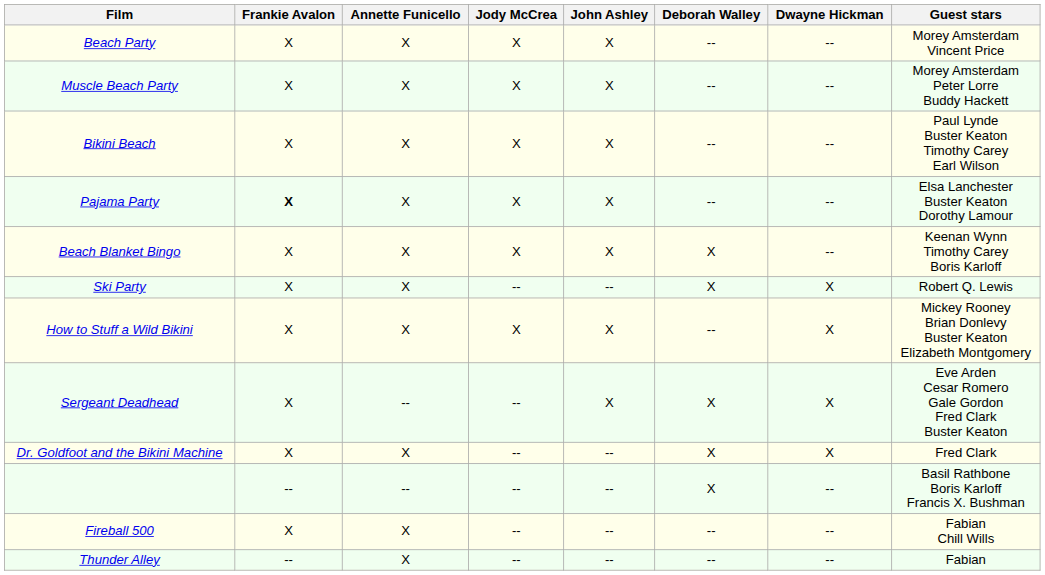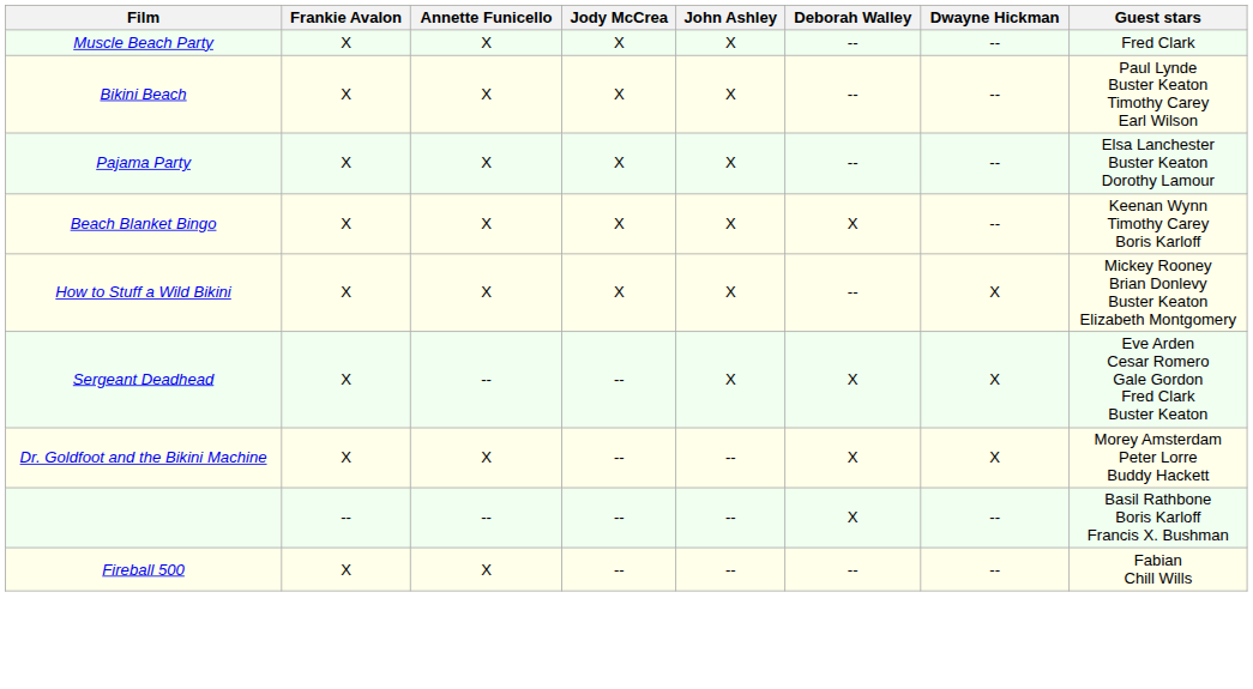 <table class="wikitable sortable" style="text-align:center; width:100%; background:#FFFFEA">
 <tr>
 <th scope="col">Film</th>
 <th scope="col">Frankie Avalon</th>
 <th scope="col">Annette Funicello</th>
 <th scope="col">Jody McCrea</th>
 <th scope="col">John Ashley</th>
 <th scope="col">Deborah Walley</th>
 <th scope="col">Dwayne Hickman</th>
 <th scope="col">Guest stars</th>
 </tr>
-<tr>
-<td scope="row"><em><a href='#'>Beach Party</a></em></td>
-<td>X</td>
-<td>X</td>
-<td>X</td>
-<td>X</td>
-<td>--</td>
-<td>--</td>
-<td>Morey Amsterdam <br>Vincent Price</td>
-</tr>
 <tr bgcolor="F0FFF0">
 <td scope="row"><em><a href='#'>Muscle Beach Party</a></em></td>
 <td>X</td>
 <td>X</td>
 <td>X</td>
 <td>X</td>
 <td>--</td>
 <td>--</td>
-<td>Morey Amsterdam <br>Peter Lorre <br>Buddy Hackett</td>
+<td>Fred Clark</td>
 </tr>
 <tr>
 <td scope="row"><em><a href='#'>Bikini Beach</a></em></td>
 <td>X</td>
 <td>X</td>
 <td>X</td>
 <td>X</td>
 <td>--</td>
 <td>--</td>
 <td>Paul Lynde <br>Buster Keaton <br>Timothy Carey <br>Earl Wilson</td>
 </tr>
 <tr bgcolor="F0FFF0">
 <td scope="row"><em><a href='#'>Pajama Party</a></em></td>
-<td><strong>X</strong></td>
+<td>X</td>
 <td>X</td>
 <td>X</td>
 <td>X</td>
 <td>--</td>
 <td>--</td>
 <td>Elsa Lanchester <br>Buster Keaton <br>Dorothy Lamour</td>
 </tr>
 <tr>
 <td scope="row"><em><a href='#'>Beach Blanket Bingo</a></em></td>
 <td>X</td>
 <td>X</td>
 <td>X</td>
 <td>X</td>
 <td>X</td>
 <td>--</td>
 <td>Keenan Wynn <br>Timothy Carey <br>Boris Karloff</td>
-</tr>
-<tr bgcolor="F0FFF0">
-<td scope="row"><em><a href='#'>Ski Party</a></em></td>
-<td>X</td>
-<td>X</td>
-<td>--</td>
-<td>--</td>
-<td>X</td>
-<td>X</td>
-<td>Robert Q. Lewis</td>
 </tr>
 <tr>
 <td scope="row"><em><a href='#'>How to Stuff a Wild Bikini</a></em></td>
 <td>X</td>
 <td>X</td>
 <td>X</td>
 <td>X</td>
 <td>--</td>
 <td>X</td>
 <td>Mickey Rooney <br>Brian Donlevy <br>Buster Keaton <br>Elizabeth Montgomery</td>
 </tr>
 <tr bgcolor="F0FFF0">
 <td scope="row"><em><a href='#'>Sergeant Deadhead</a></em></td>
 <td>X</td>
 <td>--</td>
 <td>--</td>
 <td>X</td>
 <td>X</td>
 <td>X</td>
 <td>Eve Arden <br>Cesar Romero <br>Gale Gordon <br>Fred Clark <br>Buster Keaton</td>
 </tr>
 <tr>
 <td scope="row"><em><a href='#'>Dr. Goldfoot and the Bikini Machine</a></em></td>
 <td>X</td>
 <td>X</td>
 <td>--</td>
 <td>--</td>
 <td>X</td>
 <td>X</td>
-<td>Fred Clark</td>
+<td>Morey Amsterdam <br>Peter Lorre <br>Buddy Hackett</td>
 </tr>
 <tr bgcolor="F0FFF0">
 <td scope="row"></td>
 <td>--</td>
 <td>--</td>
 <td>--</td>
 <td>--</td>
 <td>X</td>
 <td>--</td>
 <td>Basil Rathbone <br>Boris Karloff <br>Francis X. Bushman</td>
 </tr>
 <tr>
 <td scope="row"><em><a href='#'>Fireball 500</a></em></td>
 <td>X</td>
 <td>X</td>
 <td>--</td>
 <td>--</td>
 <td>--</td>
 <td>--</td>
 <td>Fabian <br>Chill Wills</td>
 </tr>
-<tr bgcolor="F0FFF0">
-<td scope="row"><em><a href='#'>Thunder Alley</a></em></td>
-<td>--</td>
-<td>X</td>
-<td>--</td>
-<td>--</td>
-<td>--</td>
-<td>--</td>
-<td>Fabian</td>
-</tr>
 </table>
